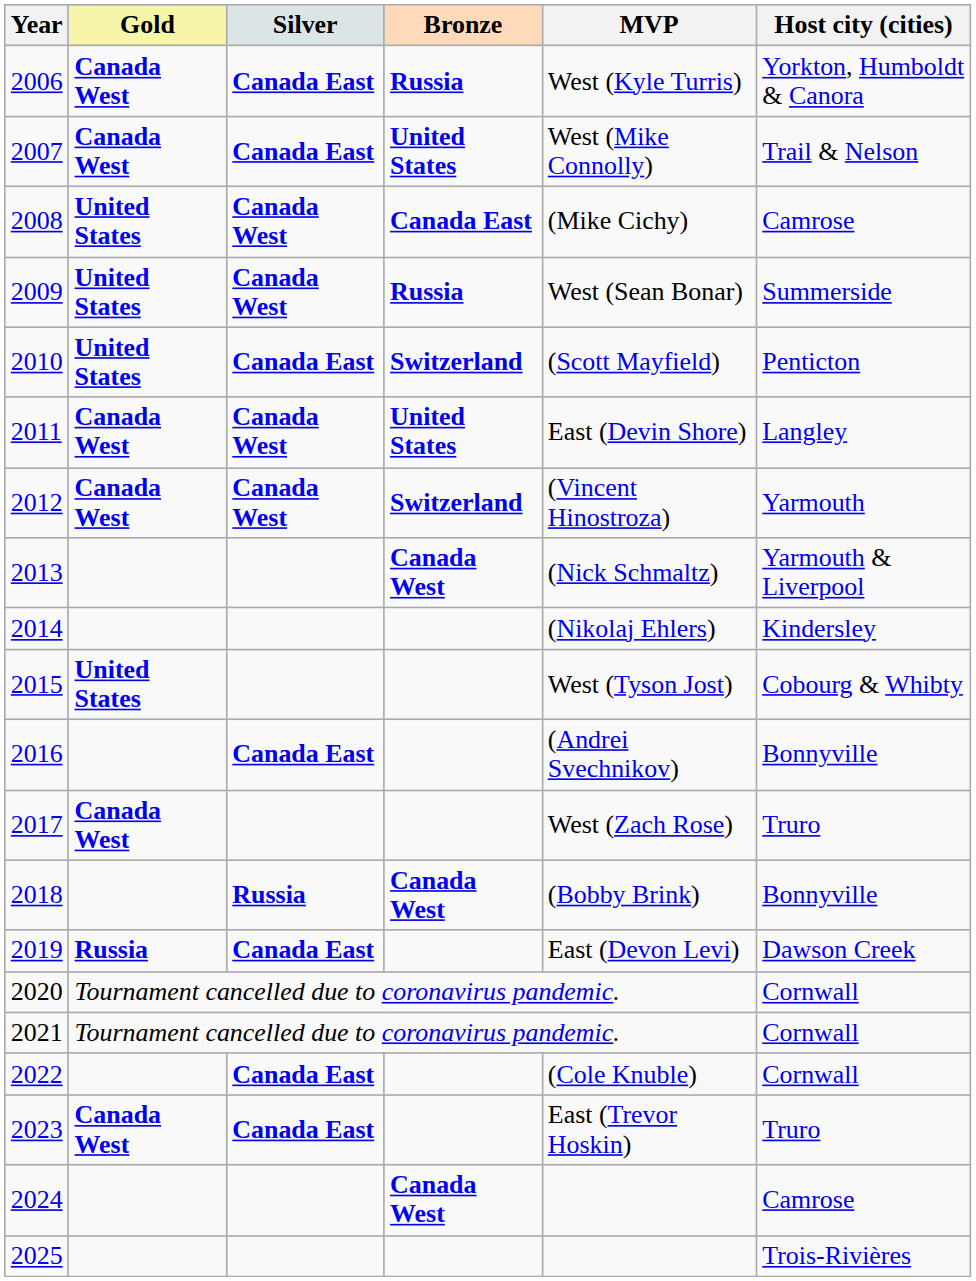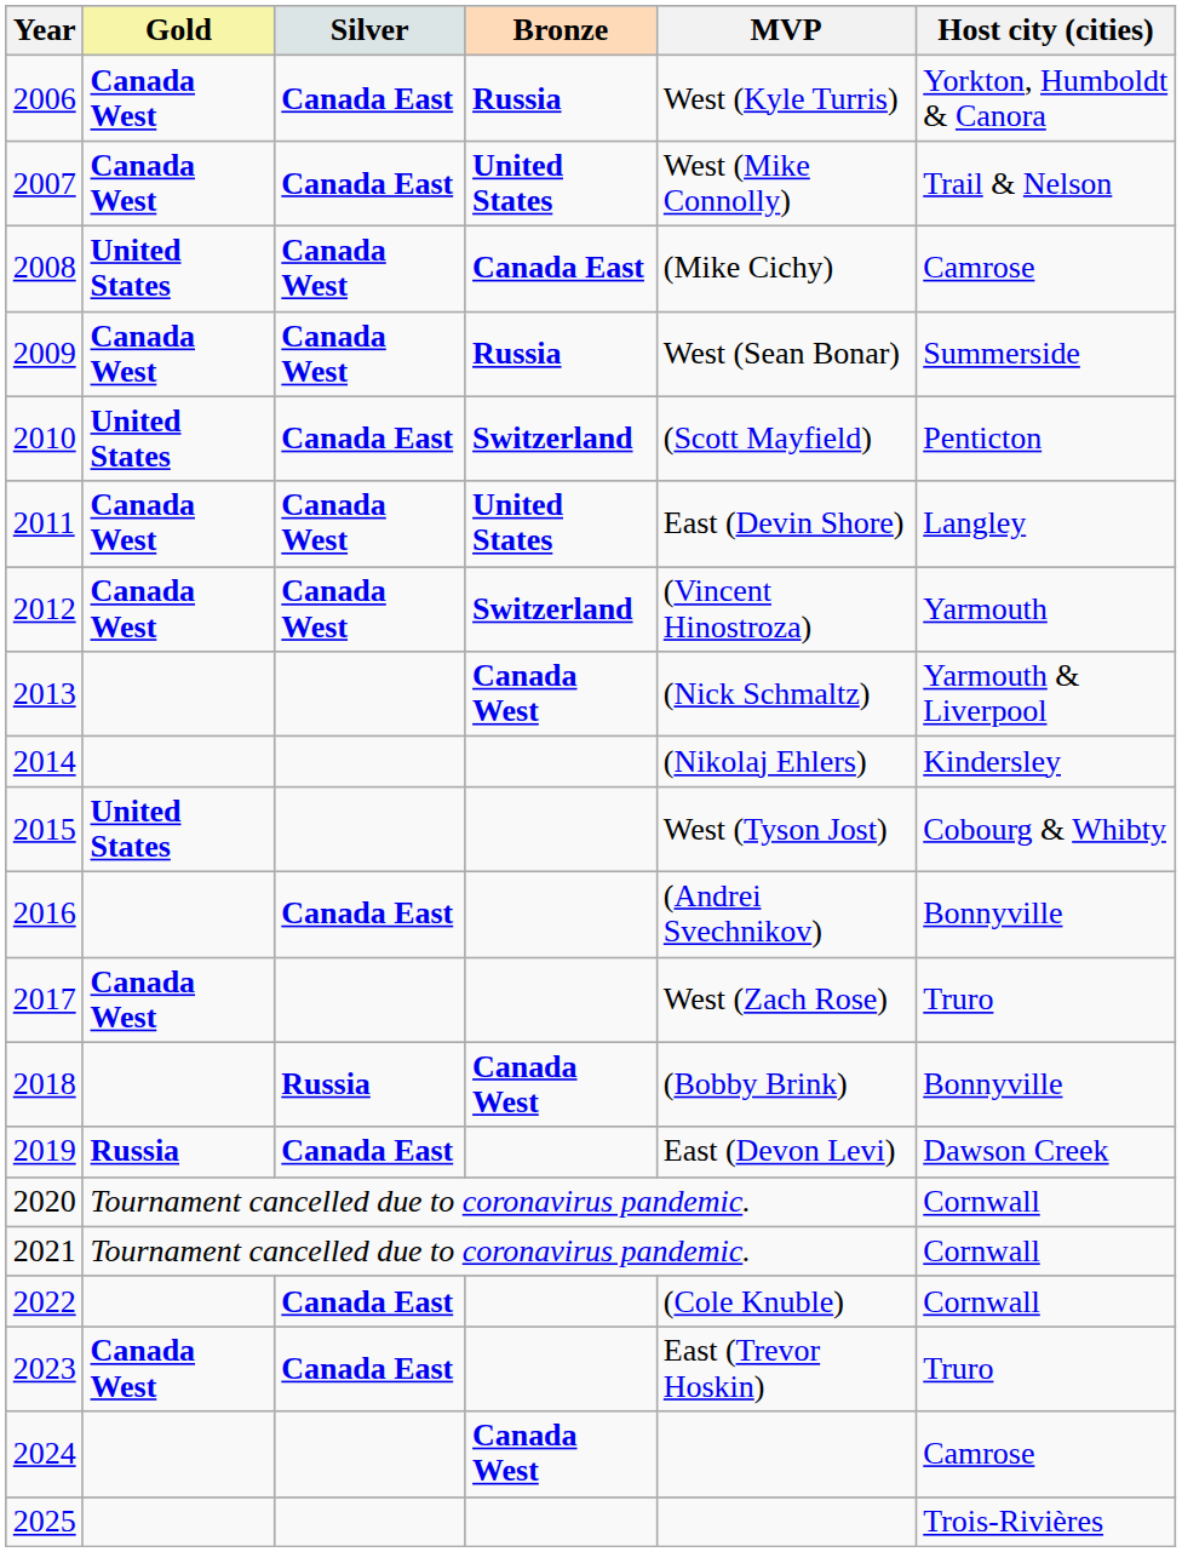 <table class="wikitable sortable">
 <tr bgcolor="#efefef" align="left">
 <th width=20>Year</th>
 <th width=90 style="background-color: #F7F6A8;"> Gold</th>
 <th width=90 style="background-color: #DCE5E5;"> Silver</th>
 <th width=90 style="background-color: #FFDAB9;"> Bronze</th>
 <th width=125>MVP</th>
 <th width=125>Host city (cities)</th>
 </tr>
 <tr>
 <td><a href='#'>2006</a></td>
 <td> <strong><a href='#'>Canada West</a></strong></td>
 <td> <strong><a href='#'>Canada East</a></strong></td>
 <td> <strong><a href='#'>Russia</a></strong></td>
 <td> West (<a href='#'>Kyle Turris</a>)</td>
 <td> <a href='#'>Yorkton</a>, <a href='#'>Humboldt</a> & <a href='#'>Canora</a></td>
 </tr>
 <tr>
 <td><a href='#'>2007</a></td>
 <td> <strong><a href='#'>Canada West</a></strong></td>
 <td> <strong><a href='#'>Canada East</a></strong></td>
 <td> <strong><a href='#'>United States</a></strong></td>
 <td> West (<a href='#'>Mike Connolly</a>)</td>
 <td> <a href='#'>Trail</a> & <a href='#'>Nelson</a></td>
 </tr>
 <tr>
 <td><a href='#'>2008</a></td>
 <td> <strong><a href='#'>United States</a></strong></td>
 <td> <strong><a href='#'>Canada West</a></strong></td>
 <td> <strong><a href='#'>Canada East</a></strong></td>
 <td> (Mike Cichy)</td>
 <td> <a href='#'>Camrose</a></td>
 </tr>
 <tr>
 <td><a href='#'>2009</a></td>
-<td> <strong><a href='#'>United States</a></strong></td>
+<td> <strong><a href='#'>Canada West</a></strong></td>
 <td> <strong><a href='#'>Canada West</a></strong></td>
 <td> <strong><a href='#'>Russia</a></strong></td>
 <td> West (Sean Bonar)</td>
 <td> <a href='#'>Summerside</a></td>
 </tr>
 <tr>
 <td><a href='#'>2010</a></td>
 <td> <strong><a href='#'>United States</a></strong></td>
 <td> <strong><a href='#'>Canada East</a></strong></td>
 <td> <strong><a href='#'>Switzerland</a></strong></td>
 <td> (<a href='#'>Scott Mayfield</a>)</td>
 <td> <a href='#'>Penticton</a></td>
 </tr>
 <tr>
 <td><a href='#'>2011</a></td>
 <td> <strong><a href='#'>Canada West</a></strong></td>
 <td> <strong><a href='#'>Canada West</a></strong></td>
 <td> <strong><a href='#'>United States</a></strong></td>
 <td> East (<a href='#'>Devin Shore</a>)</td>
 <td> <a href='#'>Langley</a></td>
 </tr>
 <tr>
 <td><a href='#'>2012</a></td>
 <td> <strong><a href='#'>Canada West</a></strong></td>
 <td> <strong><a href='#'>Canada West</a></strong></td>
 <td> <strong><a href='#'>Switzerland</a></strong></td>
 <td> (<a href='#'>Vincent Hinostroza</a>)</td>
 <td> <a href='#'>Yarmouth</a></td>
 </tr>
 <tr>
 <td><a href='#'>2013</a></td>
 <td><strong></strong></td>
 <td><strong></strong></td>
 <td> <strong><a href='#'>Canada West</a></strong></td>
 <td> (<a href='#'>Nick Schmaltz</a>)</td>
 <td> <a href='#'>Yarmouth</a> & <a href='#'>Liverpool</a></td>
 </tr>
 <tr>
 <td><a href='#'>2014</a></td>
 <td><strong></strong></td>
 <td><strong></strong></td>
 <td><strong></strong></td>
 <td> (<a href='#'>Nikolaj Ehlers</a>)</td>
 <td> <a href='#'>Kindersley</a></td>
 </tr>
 <tr>
 <td><a href='#'>2015</a></td>
 <td> <strong><a href='#'>United States</a></strong></td>
 <td><strong></strong></td>
 <td><strong></strong></td>
 <td> West (<a href='#'>Tyson Jost</a>)</td>
 <td> <a href='#'>Cobourg</a> & <a href='#'>Whibty</a></td>
 </tr>
 <tr>
 <td><a href='#'>2016</a></td>
 <td><strong></strong></td>
 <td> <strong><a href='#'>Canada East</a></strong></td>
 <td><strong></strong></td>
 <td> (<a href='#'>Andrei Svechnikov</a>)</td>
 <td> <a href='#'>Bonnyville</a></td>
 </tr>
 <tr>
 <td><a href='#'>2017</a></td>
 <td>  <strong><a href='#'>Canada West</a> </strong></td>
 <td><strong></strong></td>
 <td><strong></strong></td>
 <td> West (<a href='#'>Zach Rose</a>)</td>
 <td> <a href='#'>Truro</a></td>
 </tr>
 <tr>
 <td><a href='#'>2018</a></td>
 <td><strong></strong></td>
 <td> <strong><a href='#'>Russia</a></strong></td>
 <td> <strong><a href='#'>Canada West</a></strong></td>
 <td> (<a href='#'>Bobby Brink</a>)</td>
 <td> <a href='#'>Bonnyville</a></td>
 </tr>
 <tr>
 <td><a href='#'>2019</a></td>
 <td> <strong><a href='#'>Russia</a></strong></td>
 <td> <strong><a href='#'>Canada East</a></strong></td>
 <td><strong></strong></td>
 <td> East (<a href='#'>Devon Levi</a>)</td>
 <td> <a href='#'>Dawson Creek</a></td>
 </tr>
 <tr>
 <td>2020</td>
 <td colspan="4"><em>Tournament cancelled due to <a href='#'>coronavirus pandemic</a>.</em> </td>
 <td> <a href='#'>Cornwall</a></td>
 </tr>
 <tr>
 <td>2021</td>
 <td colspan="4"><em>Tournament cancelled due to <a href='#'>coronavirus pandemic</a>.</em> </td>
 <td> <a href='#'>Cornwall</a></td>
 </tr>
 <tr>
 <td><a href='#'>2022</a></td>
 <td><strong></strong></td>
 <td> <strong><a href='#'>Canada East</a></strong></td>
 <td><strong></strong></td>
 <td> (<a href='#'>Cole Knuble</a>)</td>
 <td> <a href='#'>Cornwall</a></td>
 </tr>
 <tr>
 <td><a href='#'>2023</a></td>
 <td> <strong><a href='#'>Canada West</a></strong></td>
 <td> <strong><a href='#'>Canada East</a></strong></td>
 <td><strong></strong></td>
 <td> East (<a href='#'>Trevor Hoskin</a>)</td>
 <td> <a href='#'>Truro</a></td>
 </tr>
 <tr>
 <td><a href='#'>2024</a></td>
 <td><strong></strong></td>
 <td><strong></strong></td>
 <td> <strong><a href='#'>Canada West</a></strong></td>
 <td></td>
 <td> <a href='#'>Camrose</a></td>
 </tr>
 <tr>
 <td><a href='#'>2025</a></td>
 <td></td>
 <td></td>
 <td></td>
 <td></td>
 <td> <a href='#'>Trois-Rivières</a></td>
 </tr>
 </table>
